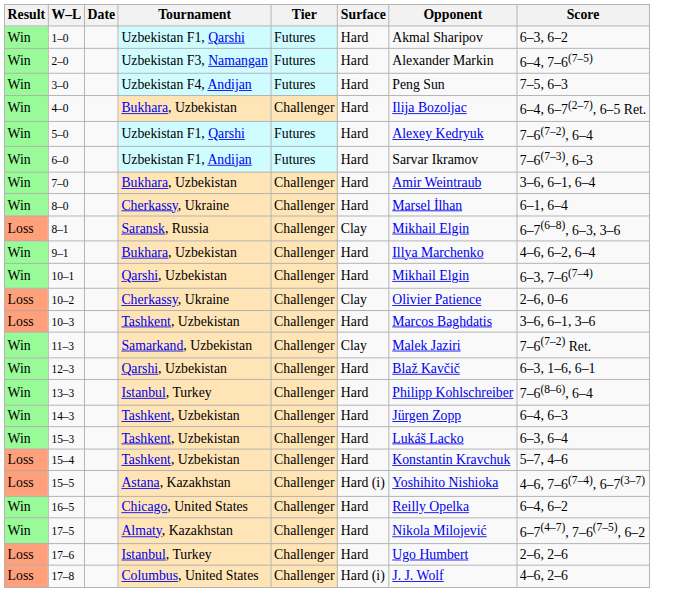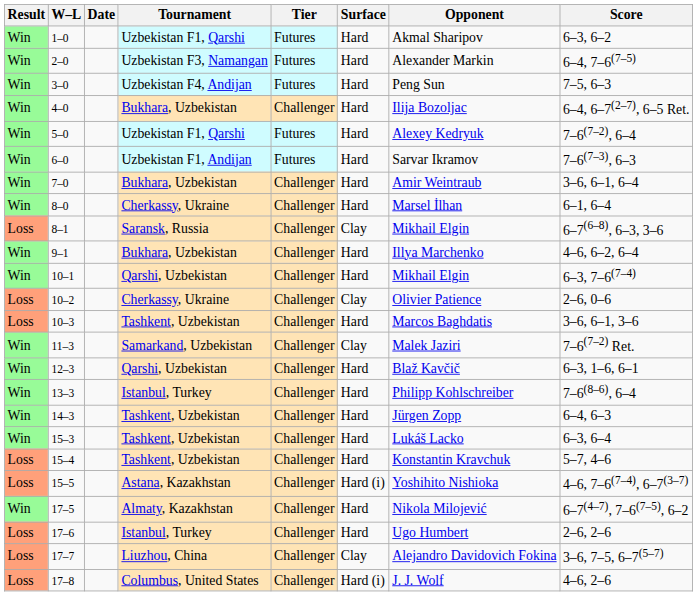 <table class="sortable wikitable">
 <tr>
 <th>Result</th>
 <th class="unsortable">W–L</th>
 <th>Date</th>
 <th>Tournament</th>
 <th>Tier</th>
 <th>Surface</th>
 <th>Opponent</th>
 <th class="unsortable">Score</th>
 </tr>
 <tr>
 <td bgcolor=98FB98>Win</td>
 <td><small>1–0</small></td>
 <td></td>
 <td style="background:#cffcff;">Uzbekistan F1, <a href='#'>Qarshi</a></td>
 <td style="background:#cffcff;">Futures</td>
 <td>Hard</td>
 <td> Akmal Sharipov</td>
 <td>6–3, 6–2</td>
 </tr>
 <tr>
 <td bgcolor=98FB98>Win</td>
 <td><small>2–0</small></td>
 <td></td>
 <td style="background:#cffcff;">Uzbekistan F3, <a href='#'>Namangan</a></td>
 <td style="background:#cffcff;">Futures</td>
 <td>Hard</td>
 <td> Alexander Markin</td>
 <td>6–4, 7–6<sup>(7–5)</sup></td>
 </tr>
 <tr>
 <td bgcolor=98FB98>Win</td>
 <td><small>3–0</small></td>
 <td></td>
 <td style="background:#cffcff;">Uzbekistan F4, <a href='#'>Andijan</a></td>
 <td style="background:#cffcff;">Futures</td>
 <td>Hard</td>
 <td> Peng Sun</td>
 <td>7–5, 6–3</td>
 </tr>
 <tr>
 <td bgcolor=98FB98>Win</td>
 <td><small>4–0</small></td>
 <td></td>
 <td style="background:moccasin;"><a href='#'>Bukhara</a>, Uzbekistan</td>
 <td style="background:moccasin;">Challenger</td>
 <td>Hard</td>
 <td> <a href='#'>Ilija Bozoljac</a></td>
 <td>6–4, 6–7<sup>(2–7)</sup>, 6–5 Ret.</td>
 </tr>
 <tr>
 <td bgcolor=98FB98>Win</td>
 <td><small>5–0</small></td>
 <td></td>
 <td style="background:#cffcff;">Uzbekistan F1, <a href='#'>Qarshi</a></td>
 <td style="background:#cffcff;">Futures</td>
 <td>Hard</td>
 <td> <a href='#'>Alexey Kedryuk</a></td>
 <td>7–6<sup>(7–2)</sup>, 6–4</td>
 </tr>
 <tr>
 <td bgcolor=98FB98>Win</td>
 <td><small>6–0</small></td>
 <td></td>
 <td style="background:#cffcff;">Uzbekistan F1, <a href='#'>Andijan</a></td>
 <td style="background:#cffcff;">Futures</td>
 <td>Hard</td>
 <td> Sarvar Ikramov</td>
 <td>7–6<sup>(7–3)</sup>, 6–3</td>
 </tr>
 <tr>
 <td bgcolor=98FB98>Win</td>
 <td><small>7–0</small></td>
 <td></td>
 <td style="background:moccasin;"><a href='#'>Bukhara</a>, Uzbekistan</td>
 <td style="background:moccasin;">Challenger</td>
 <td>Hard</td>
 <td> <a href='#'>Amir Weintraub</a></td>
 <td>3–6, 6–1, 6–4</td>
 </tr>
 <tr>
 <td bgcolor=98FB98>Win</td>
 <td><small>8–0</small></td>
 <td></td>
 <td style="background:moccasin;"><a href='#'>Cherkassy</a>, Ukraine</td>
 <td style="background:moccasin;">Challenger</td>
 <td>Hard</td>
 <td> <a href='#'>Marsel İlhan</a></td>
 <td>6–1, 6–4</td>
 </tr>
 <tr>
 <td bgcolor=FFA07A>Loss</td>
 <td><small>8–1</small></td>
 <td></td>
 <td style="background:moccasin;"><a href='#'>Saransk</a>, Russia</td>
 <td style="background:moccasin;">Challenger</td>
 <td>Clay</td>
 <td> <a href='#'>Mikhail Elgin</a></td>
 <td>6–7<sup>(6–8)</sup>, 6–3, 3–6</td>
 </tr>
 <tr>
 <td bgcolor=98FB98>Win</td>
 <td><small>9–1</small></td>
 <td></td>
 <td style="background:moccasin;"><a href='#'>Bukhara</a>, Uzbekistan</td>
 <td style="background:moccasin;">Challenger</td>
 <td>Hard</td>
 <td> <a href='#'>Illya Marchenko</a></td>
 <td>4–6, 6–2, 6–4</td>
 </tr>
 <tr>
 <td bgcolor=98FB98>Win</td>
 <td><small>10–1</small></td>
 <td></td>
 <td style="background:moccasin;"><a href='#'>Qarshi</a>, Uzbekistan</td>
 <td style="background:moccasin;">Challenger</td>
 <td>Hard</td>
 <td> <a href='#'>Mikhail Elgin</a></td>
 <td>6–3, 7–6<sup>(7–4)</sup></td>
 </tr>
 <tr>
 <td bgcolor=FFAO7A>Loss</td>
 <td><small>10–2</small></td>
 <td></td>
 <td style="background:moccasin;"><a href='#'>Cherkassy</a>, Ukraine</td>
 <td style="background:moccasin;">Challenger</td>
 <td>Clay</td>
 <td> <a href='#'>Olivier Patience</a></td>
 <td>2–6, 0–6</td>
 </tr>
 <tr>
 <td bgcolor=FFAO7A>Loss</td>
 <td><small>10–3</small></td>
 <td><a href='#'></a></td>
 <td style="background:moccasin;"><a href='#'>Tashkent</a>, Uzbekistan</td>
 <td style="background:moccasin;">Challenger</td>
 <td>Hard</td>
 <td> <a href='#'>Marcos Baghdatis</a></td>
 <td>3–6, 6–1, 3–6</td>
 </tr>
 <tr>
 <td bgcolor=98FB98>Win</td>
 <td><small>11–3</small></td>
 <td><a href='#'></a></td>
 <td style="background:moccasin;"><a href='#'>Samarkand</a>, Uzbekistan</td>
 <td style="background:moccasin;">Challenger</td>
 <td>Clay</td>
 <td> <a href='#'>Malek Jaziri</a></td>
 <td>7–6<sup>(7–2)</sup> Ret.</td>
 </tr>
 <tr>
 <td bgcolor=98FB98>Win</td>
 <td><small>12–3</small></td>
 <td><a href='#'></a></td>
 <td style="background:moccasin;"><a href='#'>Qarshi</a>, Uzbekistan</td>
 <td style="background:moccasin;">Challenger</td>
 <td>Hard</td>
 <td> <a href='#'>Blaž Kavčič</a></td>
 <td>6–3, 1–6, 6–1</td>
 </tr>
 <tr>
 <td bgcolor=98FB98>Win</td>
 <td><small>13–3</small></td>
 <td><a href='#'></a></td>
 <td style="background:moccasin;"><a href='#'>Istanbul</a>, Turkey</td>
 <td style="background:moccasin;">Challenger</td>
 <td>Hard</td>
 <td> <a href='#'>Philipp Kohlschreiber</a></td>
 <td>7–6<sup>(8–6)</sup>, 6–4</td>
 </tr>
 <tr>
 <td bgcolor=98FB98>Win</td>
 <td><small>14–3</small></td>
 <td><a href='#'></a></td>
 <td style="background:moccasin;"><a href='#'>Tashkent</a>, Uzbekistan</td>
 <td style="background:moccasin;">Challenger</td>
 <td>Hard</td>
 <td> <a href='#'>Jürgen Zopp</a></td>
 <td>6–4, 6–3</td>
 </tr>
 <tr>
 <td bgcolor=98FB98>Win</td>
 <td><small>15–3</small></td>
 <td><a href='#'></a></td>
 <td style="background:moccasin;"><a href='#'>Tashkent</a>, Uzbekistan</td>
 <td style="background:moccasin;">Challenger</td>
 <td>Hard</td>
 <td> <a href='#'>Lukáš Lacko</a></td>
 <td>6–3, 6–4</td>
 </tr>
 <tr>
 <td bgcolor=FFAO7A>Loss</td>
 <td><small>15–4</small></td>
 <td><a href='#'></a></td>
 <td style="background:moccasin;"><a href='#'>Tashkent</a>, Uzbekistan</td>
 <td style="background:moccasin;">Challenger</td>
 <td>Hard</td>
 <td> <a href='#'>Konstantin Kravchuk</a></td>
 <td>5–7, 4–6</td>
 </tr>
 <tr>
 <td bgcolor=FFAO7A>Loss</td>
 <td><small>15–5</small></td>
 <td><a href='#'></a></td>
 <td style="background:moccasin;"><a href='#'>Astana</a>, Kazakhstan</td>
 <td style="background:moccasin;">Challenger</td>
 <td>Hard (i)</td>
 <td> <a href='#'>Yoshihito Nishioka</a></td>
 <td>4–6, 7–6<sup>(7–4)</sup>, 6–7<sup>(3–7)</sup></td>
 </tr>
 <tr>
 <td bgcolor=98FB98>Win</td>
-<td><small>16–5</small></td>
-<td><a href='#'></a></td>
-<td style="background:moccasin;"><a href='#'>Chicago</a>, United States</td>
-<td style="background:moccasin;">Challenger</td>
-<td>Hard</td>
-<td> <a href='#'>Reilly Opelka</a></td>
-<td>6–4, 6–2</td>
-</tr>
-<tr>
-<td bgcolor=98FB98>Win</td>
 <td><small>17–5</small></td>
 <td><a href='#'></a></td>
 <td style="background:moccasin;"><a href='#'>Almaty</a>, Kazakhstan</td>
 <td style="background:moccasin;">Challenger</td>
 <td>Hard</td>
 <td> <a href='#'>Nikola Milojević</a></td>
 <td>6–7<sup>(4–7)</sup>, 7–6<sup>(7–5)</sup>, 6–2</td>
 </tr>
 <tr>
 <td bgcolor=FFAO7A>Loss</td>
 <td><small>17–6</small></td>
 <td><a href='#'></a></td>
 <td style="background:moccasin;"><a href='#'>Istanbul</a>, Turkey</td>
 <td style="background:moccasin;">Challenger</td>
 <td>Hard</td>
 <td> <a href='#'>Ugo Humbert</a></td>
 <td>2–6, 2–6</td>
 </tr>
 <tr>
 <td bgcolor=FFAO7A>Loss</td>
+<td><small>17–7</small></td>
+<td><a href='#'></a></td>
+<td style="background:moccasin;"><a href='#'>Liuzhou</a>, China</td>
+<td style="background:moccasin;">Challenger</td>
+<td>Clay</td>
+<td> <a href='#'>Alejandro Davidovich Fokina</a></td>
+<td>3–6, 7–5, 6–7<sup>(5–7)</sup></td>
+</tr>
+<tr>
+<td bgcolor=FFAO7A>Loss</td>
 <td><small>17–8</small></td>
 <td><a href='#'></a></td>
 <td style="background:moccasin;"><a href='#'>Columbus</a>, United States</td>
 <td style="background:moccasin;">Challenger</td>
 <td>Hard (i)</td>
 <td> <a href='#'>J. J. Wolf</a></td>
 <td>4–6, 2–6</td>
 </tr>
 </table>
